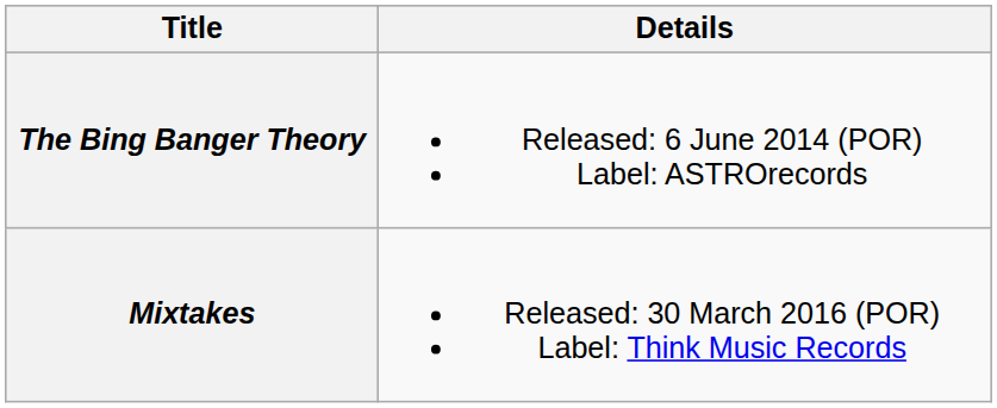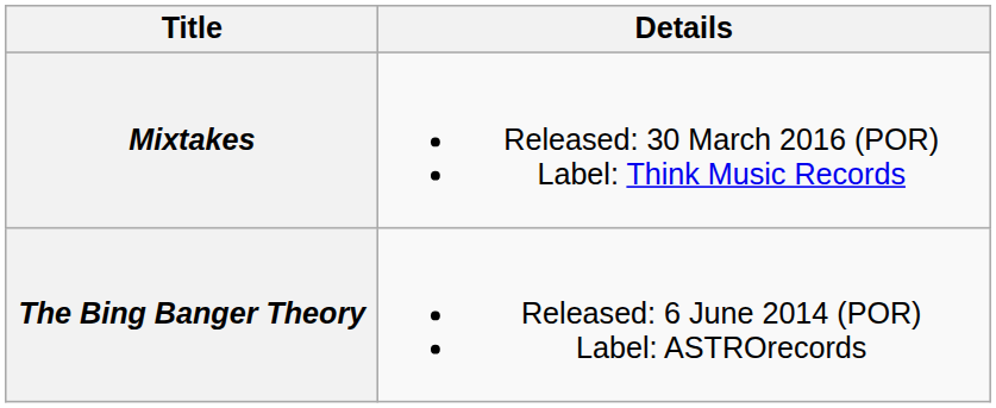 <table class="wikitable plainrowheaders" style="text-align:center;">
 <tr>
 <th scope="col" style="width:12em;">Title</th>
 <th scope="col" style="width:20em;">Details</th>
 </tr>
 <tr>
+<th scope="row"><em>Mixtakes</em></th>
+<td><br><ul><li>Released: 30 March 2016 <span>(POR)</span></li><li>Label: <a href='#'>Think Music Records</a></li></ul></td>
+</tr>
+<tr>
 <th scope="row"><em>The Bing Banger Theory</em></th>
 <td><br><ul><li>Released: 6 June 2014 <span>(POR)</span></li><li>Label: ASTROrecords</li></ul></td>
 </tr>
-<tr>
-<th scope="row"><em>Mixtakes</em></th>
-<td><br><ul><li>Released: 30 March 2016 <span>(POR)</span></li><li>Label: <a href='#'>Think Music Records</a></li></ul></td>
-</tr>
 </table>
